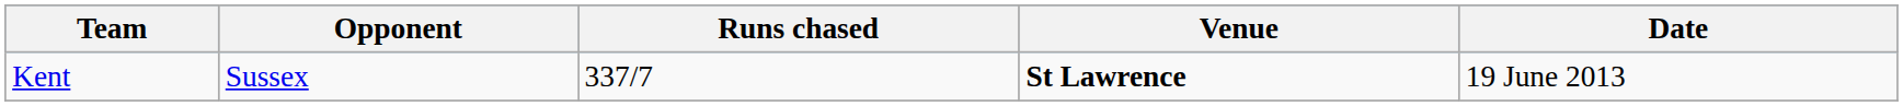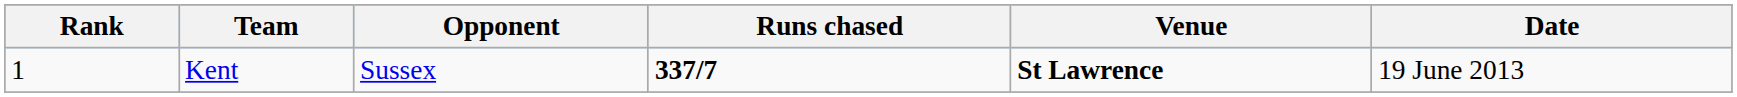 <table class="wikitable" width=80%>
 <tr bgcolor=#87cefa>
+<th>Rank</th>
 <th>Team</th>
 <th>Opponent</th>
 <th>Runs chased</th>
 <th>Venue</th>
 <th>Date</th>
 </tr>
 <tr>
+<td>1</td>
 <td> <a href='#'>Kent</a></td>
 <td> <a href='#'>Sussex</a></td>
-<td>337/7</td>
+<td><strong>337/7</strong></td>
 <td><strong>St Lawrence</strong></td>
 <td>19 June 2013</td>
 </tr>
 </table>
